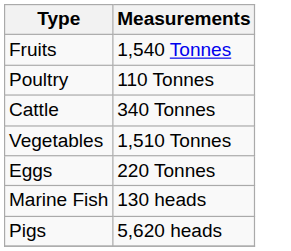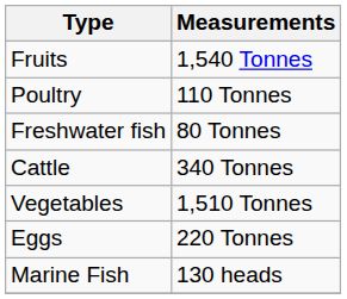 <table class="wikitable">
 <tr>
 <th>Type</th>
 <th>Measurements</th>
 </tr>
 <tr>
 <td>Fruits</td>
 <td>1,540 <a href='#'>Tonnes</a></td>
 </tr>
 <tr>
 <td>Poultry</td>
 <td>110 Tonnes</td>
+</tr>
+<tr>
+<td>Freshwater fish</td>
+<td>80 Tonnes</td>
 </tr>
 <tr>
 <td>Cattle</td>
 <td>340 Tonnes</td>
 </tr>
 <tr>
 <td>Vegetables</td>
 <td>1,510 Tonnes</td>
 </tr>
 <tr>
 <td>Eggs</td>
 <td>220 Tonnes</td>
 </tr>
 <tr>
 <td>Marine Fish</td>
 <td>130 heads</td>
 </tr>
 <tr>
-<td>Pigs</td>
-<td>5,620 heads</td>
-</tr>
-<tr>
 </tr>
 </table>
